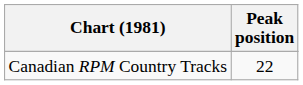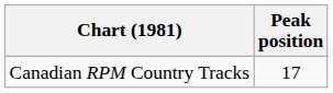 <table class="wikitable">
 <tr>
 <th align="left">Chart (1981)</th>
 <th align="center">Peak<br>position</th>
 </tr>
 <tr>
 </tr>
 <tr>
 <td align="left">Canadian <em>RPM</em> Country Tracks</td>
-<td align="center">22</td>
+<td align="center">17</td>
 </tr>
 </table>
